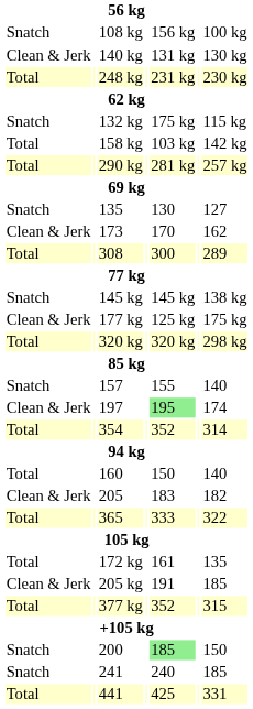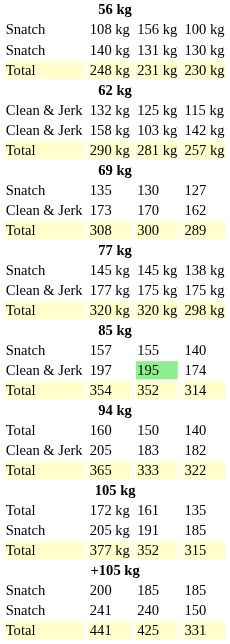 <table>
 <tr>
 <th colspan=7>56 kg</th>
 </tr>
 <tr>
 <td>Snatch</td>
 <td></td>
 <td>108 kg</td>
 <td></td>
 <td>156 kg</td>
 <td></td>
 <td>100 kg</td>
 </tr>
 <tr>
-<td>Clean & Jerk</td>
+<td>Snatch</td>
 <td></td>
 <td>140 kg</td>
 <td></td>
 <td>131 kg</td>
 <td></td>
 <td>130 kg</td>
 </tr>
 <tr bgcolor=ffffcc>
 <td>Total</td>
 <td></td>
 <td>248 kg</td>
 <td></td>
 <td>231 kg</td>
 <td></td>
 <td>230 kg</td>
 </tr>
 <tr>
 <th colspan=7>62 kg</th>
 </tr>
 <tr>
-<td>Snatch</td>
+<td>Clean & Jerk</td>
 <td></td>
 <td>132 kg</td>
 <td></td>
-<td>175 kg</td>
+<td>125 kg</td>
 <td></td>
 <td>115 kg</td>
 </tr>
 <tr>
-<td>Total</td>
+<td>Clean & Jerk</td>
 <td></td>
 <td>158 kg</td>
 <td></td>
 <td>103 kg</td>
 <td></td>
 <td>142 kg</td>
 </tr>
 <tr bgcolor=ffffcc>
 <td>Total</td>
 <td></td>
 <td>290 kg</td>
 <td></td>
 <td>281 kg</td>
 <td></td>
 <td>257 kg</td>
 </tr>
 <tr>
 <th colspan=7>69 kg</th>
 </tr>
 <tr>
 <td>Snatch</td>
 <td></td>
 <td>135</td>
 <td></td>
 <td>130</td>
 <td></td>
 <td>127</td>
 </tr>
 <tr>
 <td>Clean & Jerk</td>
 <td></td>
 <td>173</td>
 <td></td>
 <td>170</td>
 <td></td>
 <td>162</td>
 </tr>
 <tr bgcolor=ffffcc>
 <td>Total</td>
 <td></td>
 <td>308</td>
 <td></td>
 <td>300</td>
 <td></td>
 <td>289</td>
 </tr>
 <tr>
 <th colspan=7>77 kg</th>
 </tr>
 <tr>
 <td>Snatch</td>
 <td></td>
 <td>145 kg</td>
 <td></td>
 <td>145 kg</td>
 <td></td>
 <td>138 kg</td>
 </tr>
 <tr>
 <td>Clean & Jerk</td>
 <td></td>
 <td>177 kg</td>
 <td></td>
-<td>125 kg</td>
+<td>175 kg</td>
 <td></td>
 <td>175 kg</td>
 </tr>
 <tr bgcolor=ffffcc>
 <td>Total</td>
 <td></td>
 <td>320 kg</td>
 <td></td>
 <td>320 kg</td>
 <td></td>
 <td>298 kg</td>
 </tr>
 <tr>
 <th colspan=7>85 kg</th>
 </tr>
 <tr>
 <td>Snatch</td>
 <td></td>
 <td>157</td>
 <td></td>
 <td>155</td>
 <td></td>
 <td>140</td>
 </tr>
 <tr>
 <td>Clean & Jerk</td>
 <td></td>
 <td>197</td>
 <td></td>
 <td style="background: lightgreen;">195</td>
 <td></td>
 <td>174</td>
 </tr>
 <tr bgcolor=ffffcc>
 <td>Total</td>
 <td></td>
 <td>354</td>
 <td></td>
 <td>352</td>
 <td></td>
 <td>314</td>
 </tr>
 <tr>
 <th colspan=7>94 kg</th>
 </tr>
 <tr>
 <td>Total</td>
 <td></td>
 <td>160</td>
 <td></td>
 <td>150</td>
 <td></td>
 <td>140</td>
 </tr>
 <tr>
 <td>Clean & Jerk</td>
 <td></td>
 <td>205</td>
 <td></td>
 <td>183</td>
 <td></td>
 <td>182</td>
 </tr>
 <tr bgcolor=ffffcc>
 <td>Total</td>
 <td></td>
 <td>365</td>
 <td></td>
 <td>333</td>
 <td></td>
 <td>322</td>
 </tr>
 <tr>
 <th colspan=7>105 kg</th>
 </tr>
 <tr>
 <td>Total</td>
 <td></td>
 <td>172 kg</td>
 <td></td>
 <td>161</td>
 <td></td>
 <td>135</td>
 </tr>
 <tr>
-<td>Clean & Jerk</td>
+<td>Snatch</td>
 <td></td>
 <td>205 kg</td>
 <td></td>
 <td>191</td>
 <td></td>
 <td>185</td>
 </tr>
 <tr bgcolor=ffffcc>
 <td>Total</td>
 <td></td>
 <td>377 kg</td>
 <td></td>
 <td>352</td>
 <td></td>
 <td>315</td>
 </tr>
 <tr>
 <th colspan=7>+105 kg</th>
 </tr>
 <tr>
 <td>Snatch</td>
 <td></td>
 <td>200</td>
 <td></td>
-<td style="background: lightgreen;">185</td>
+<td>185</td>
 <td></td>
-<td>150</td>
+<td>185</td>
 </tr>
 <tr>
 <td>Snatch</td>
 <td></td>
 <td>241</td>
 <td></td>
 <td>240</td>
 <td></td>
-<td>185</td>
+<td>150</td>
 </tr>
 <tr bgcolor=ffffcc>
 <td>Total</td>
 <td></td>
 <td>441</td>
 <td></td>
 <td>425</td>
 <td></td>
 <td>331</td>
 </tr>
 </table>
